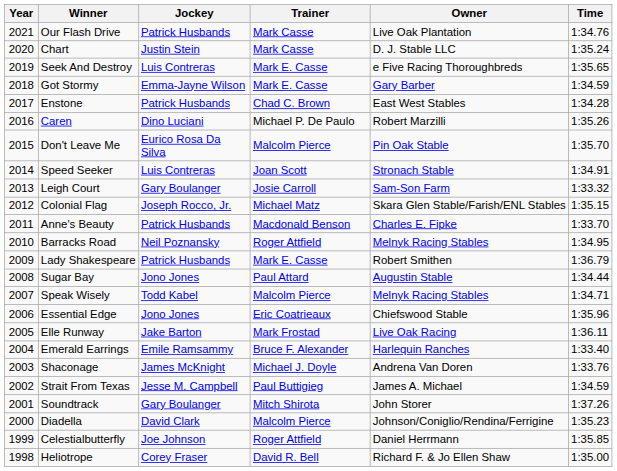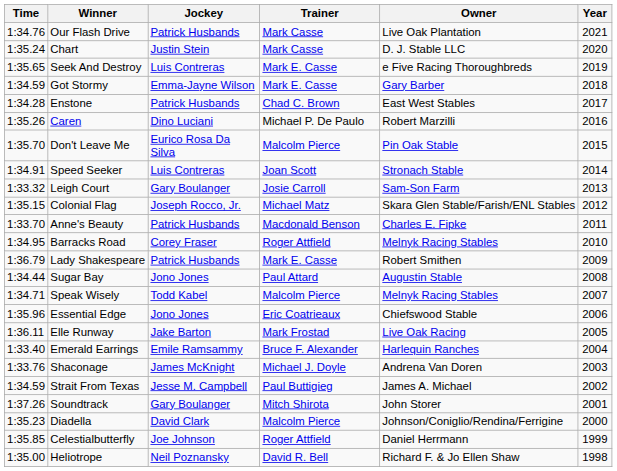 <table class="wikitable sortable" style="font-size:90%">
 <tr>
-<th width="36px">Year<br></th>
+<th>Time<br></th>
 <th width="120px">Winner<br></th>
 <th width="135px">Jockey<br></th>
 <th width="145px">Trainer<br></th>
 <th>Owner<br></th>
-<th>Time<br></th>
+<th width="36px">Year<br></th>
 </tr>
 <tr>
-<td align=center>2021</td>
+<td>1:34.76</td>
 <td>Our Flash Drive</td>
 <td><a href='#'>Patrick Husbands</a></td>
 <td><a href='#'>Mark Casse</a></td>
 <td>Live Oak Plantation</td>
-<td>1:34.76</td>
+<td align=center>2021</td>
 </tr>
 <tr>
-<td align=center>2020</td>
+<td>1:35.24</td>
 <td>Chart</td>
 <td><a href='#'>Justin Stein</a></td>
 <td><a href='#'>Mark Casse</a></td>
 <td>D. J. Stable LLC</td>
-<td>1:35.24</td>
+<td align=center>2020</td>
 </tr>
 <tr>
-<td align=center>2019</td>
+<td>1:35.65</td>
 <td>Seek And Destroy</td>
 <td><a href='#'>Luis Contreras</a></td>
 <td><a href='#'>Mark E. Casse</a></td>
 <td>e Five Racing Thoroughbreds</td>
-<td>1:35.65</td>
+<td align=center>2019</td>
 </tr>
 <tr>
-<td align=center>2018</td>
+<td>1:34.59</td>
 <td>Got Stormy</td>
 <td><a href='#'>Emma-Jayne Wilson</a></td>
 <td><a href='#'>Mark E. Casse</a></td>
 <td><a href='#'>Gary Barber</a></td>
-<td>1:34.59</td>
+<td align=center>2018</td>
 </tr>
 <tr>
-<td align=center>2017</td>
+<td>1:34.28</td>
 <td>Enstone</td>
 <td><a href='#'>Patrick Husbands</a></td>
 <td><a href='#'>Chad C. Brown</a></td>
 <td>East West Stables</td>
-<td>1:34.28</td>
+<td align=center>2017</td>
 </tr>
 <tr>
-<td align=center>2016</td>
+<td>1:35.26</td>
 <td><a href='#'>Caren</a></td>
 <td><a href='#'>Dino Luciani</a></td>
 <td>Michael P. De Paulo</td>
 <td>Robert Marzilli</td>
-<td>1:35.26</td>
+<td align=center>2016</td>
 </tr>
 <tr>
-<td align=center>2015</td>
+<td>1:35.70</td>
 <td>Don't Leave Me</td>
 <td><a href='#'>Eurico Rosa Da Silva</a></td>
 <td><a href='#'>Malcolm Pierce</a></td>
 <td><a href='#'>Pin Oak Stable</a></td>
-<td>1:35.70</td>
+<td align=center>2015</td>
 </tr>
 <tr>
-<td align=center>2014</td>
+<td>1:34.91</td>
 <td>Speed Seeker</td>
 <td><a href='#'>Luis Contreras</a></td>
 <td><a href='#'>Joan Scott</a></td>
 <td><a href='#'>Stronach Stable</a></td>
-<td>1:34.91</td>
+<td align=center>2014</td>
 </tr>
 <tr>
-<td align=center>2013</td>
+<td>1:33.32</td>
 <td>Leigh Court</td>
 <td><a href='#'>Gary Boulanger</a></td>
 <td><a href='#'>Josie Carroll</a></td>
 <td><a href='#'>Sam-Son Farm</a></td>
-<td>1:33.32</td>
+<td align=center>2013</td>
 </tr>
 <tr>
-<td align=center>2012</td>
+<td>1:35.15</td>
 <td>Colonial Flag</td>
 <td><a href='#'>Joseph Rocco, Jr.</a></td>
 <td><a href='#'>Michael Matz</a></td>
 <td>Skara Glen Stable/Farish/ENL Stables</td>
-<td>1:35.15</td>
+<td align=center>2012</td>
 </tr>
 <tr>
-<td align=center>2011</td>
+<td>1:33.70</td>
 <td>Anne's Beauty</td>
 <td><a href='#'>Patrick Husbands</a></td>
 <td><a href='#'>Macdonald Benson</a></td>
 <td><a href='#'>Charles E. Fipke</a></td>
-<td>1:33.70</td>
+<td align=center>2011</td>
 </tr>
 <tr>
-<td align=center>2010</td>
+<td>1:34.95</td>
 <td>Barracks Road</td>
-<td><a href='#'>Neil Poznansky</a></td>
+<td><a href='#'>Corey Fraser</a></td>
 <td><a href='#'>Roger Attfield</a></td>
 <td><a href='#'>Melnyk Racing Stables</a></td>
-<td>1:34.95</td>
+<td align=center>2010</td>
 </tr>
 <tr>
-<td align=center>2009</td>
+<td>1:36.79</td>
 <td>Lady Shakespeare</td>
 <td><a href='#'>Patrick Husbands</a></td>
 <td><a href='#'>Mark E. Casse</a></td>
 <td>Robert Smithen</td>
-<td>1:36.79</td>
+<td align=center>2009</td>
 </tr>
 <tr>
-<td align=center>2008</td>
+<td>1:34.44</td>
 <td>Sugar Bay</td>
 <td><a href='#'>Jono Jones</a></td>
 <td><a href='#'>Paul Attard</a></td>
 <td><a href='#'>Augustin Stable</a></td>
-<td>1:34.44</td>
+<td align=center>2008</td>
 </tr>
 <tr>
-<td align=center>2007</td>
+<td>1:34.71</td>
 <td>Speak Wisely</td>
 <td><a href='#'>Todd Kabel</a></td>
 <td><a href='#'>Malcolm Pierce</a></td>
 <td><a href='#'>Melnyk Racing Stables</a></td>
-<td>1:34.71</td>
+<td align=center>2007</td>
 </tr>
 <tr>
-<td align=center>2006</td>
+<td>1:35.96</td>
 <td>Essential Edge</td>
 <td><a href='#'>Jono Jones</a></td>
 <td><a href='#'>Eric Coatrieaux</a></td>
 <td>Chiefswood Stable</td>
-<td>1:35.96</td>
+<td align=center>2006</td>
 </tr>
 <tr>
-<td align=center>2005</td>
+<td>1:36.11</td>
 <td>Elle Runway</td>
 <td><a href='#'>Jake Barton</a></td>
 <td><a href='#'>Mark Frostad</a></td>
 <td><a href='#'>Live Oak Racing</a></td>
-<td>1:36.11</td>
+<td align=center>2005</td>
 </tr>
 <tr>
-<td align=center>2004</td>
+<td>1:33.40</td>
 <td>Emerald Earrings</td>
 <td><a href='#'>Emile Ramsammy</a></td>
 <td><a href='#'>Bruce F. Alexander</a></td>
 <td><a href='#'>Harlequin Ranches</a></td>
-<td>1:33.40</td>
+<td align=center>2004</td>
 </tr>
 <tr>
-<td align=center>2003</td>
+<td>1:33.76</td>
 <td>Shaconage</td>
 <td><a href='#'>James McKnight</a></td>
 <td><a href='#'>Michael J. Doyle</a></td>
 <td>Andrena Van Doren</td>
-<td>1:33.76</td>
+<td align=center>2003</td>
 </tr>
 <tr>
-<td align=center>2002</td>
+<td>1:34.59</td>
 <td>Strait From Texas</td>
 <td><a href='#'>Jesse M. Campbell</a></td>
 <td><a href='#'>Paul Buttigieg</a></td>
 <td>James A. Michael</td>
-<td>1:34.59</td>
+<td align=center>2002</td>
 </tr>
 <tr>
-<td align=center>2001</td>
+<td>1:37.26</td>
 <td>Soundtrack</td>
 <td><a href='#'>Gary Boulanger</a></td>
 <td><a href='#'>Mitch Shirota</a></td>
 <td>John Storer</td>
-<td>1:37.26</td>
+<td align=center>2001</td>
 </tr>
 <tr>
-<td align=center>2000</td>
+<td>1:35.23</td>
 <td>Diadella</td>
 <td><a href='#'>David Clark</a></td>
 <td><a href='#'>Malcolm Pierce</a></td>
 <td>Johnson/Coniglio/Rendina/Ferrigine</td>
-<td>1:35.23</td>
+<td align=center>2000</td>
 </tr>
 <tr>
-<td align=center>1999</td>
+<td>1:35.85</td>
 <td>Celestialbutterfly</td>
 <td><a href='#'>Joe Johnson</a></td>
 <td><a href='#'>Roger Attfield</a></td>
 <td>Daniel Herrmann</td>
-<td>1:35.85</td>
+<td align=center>1999</td>
 </tr>
 <tr>
-<td align=center>1998</td>
+<td>1:35.00</td>
 <td>Heliotrope</td>
-<td><a href='#'>Corey Fraser</a></td>
+<td><a href='#'>Neil Poznansky</a></td>
 <td><a href='#'>David R. Bell</a></td>
 <td>Richard F. & Jo Ellen Shaw</td>
-<td>1:35.00</td>
+<td align=center>1998</td>
 </tr>
 </table>
